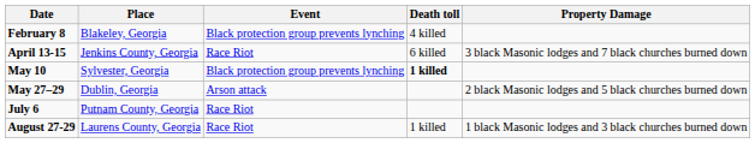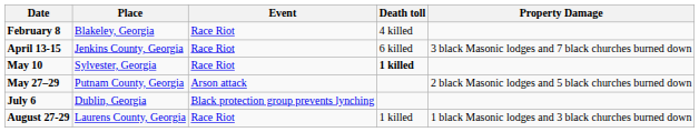 <table class="wikitable" style="margin-right:1em">
 <tr>
 <th>Date</th>
 <th>Place</th>
 <th>Event</th>
 <th>Death toll</th>
 <th>Property Damage</th>
 </tr>
 <tr>
 <td><strong>February 8</strong></td>
 <td><a href='#'>Blakeley, Georgia</a></td>
-<td><a href='#'>Black protection group prevents lynching</a></td>
+<td><a href='#'>Race Riot</a></td>
 <td>4 killed</td>
 <td></td>
 </tr>
 <tr>
 <td><strong>April 13-15</strong></td>
 <td><a href='#'>Jenkins County, Georgia</a></td>
 <td><a href='#'>Race Riot</a></td>
 <td>6 killed</td>
 <td>3 black Masonic lodges and 7 black churches burned down</td>
 </tr>
 <tr>
 <td><strong>May 10</strong></td>
 <td><a href='#'>Sylvester, Georgia</a></td>
-<td><a href='#'>Black protection group prevents lynching</a></td>
+<td><a href='#'>Race Riot</a></td>
 <td><strong>1 killed</strong></td>
 </tr>
 <tr>
 <td><strong>May 27–29</strong></td>
-<td><a href='#'>Dublin, Georgia</a></td>
+<td><a href='#'>Putnam County, Georgia</a></td>
 <td><a href='#'>Arson attack</a></td>
 <td></td>
 <td>2 black Masonic lodges and 5 black churches burned down</td>
 </tr>
 <tr>
 <td><strong>July 6</strong></td>
-<td><a href='#'>Putnam County, Georgia</a></td>
-<td><a href='#'>Race Riot</a></td>
+<td><a href='#'>Dublin, Georgia</a></td>
+<td><a href='#'>Black protection group prevents lynching</a></td>
 <td></td>
 <td></td>
 </tr>
 <tr>
 <td><strong>August 27-29</strong></td>
 <td><a href='#'>Laurens County, Georgia</a></td>
 <td><a href='#'>Race Riot</a></td>
 <td>1 killed</td>
 <td>1 black Masonic lodges and 3 black churches burned down</td>
 </tr>
 </table>
